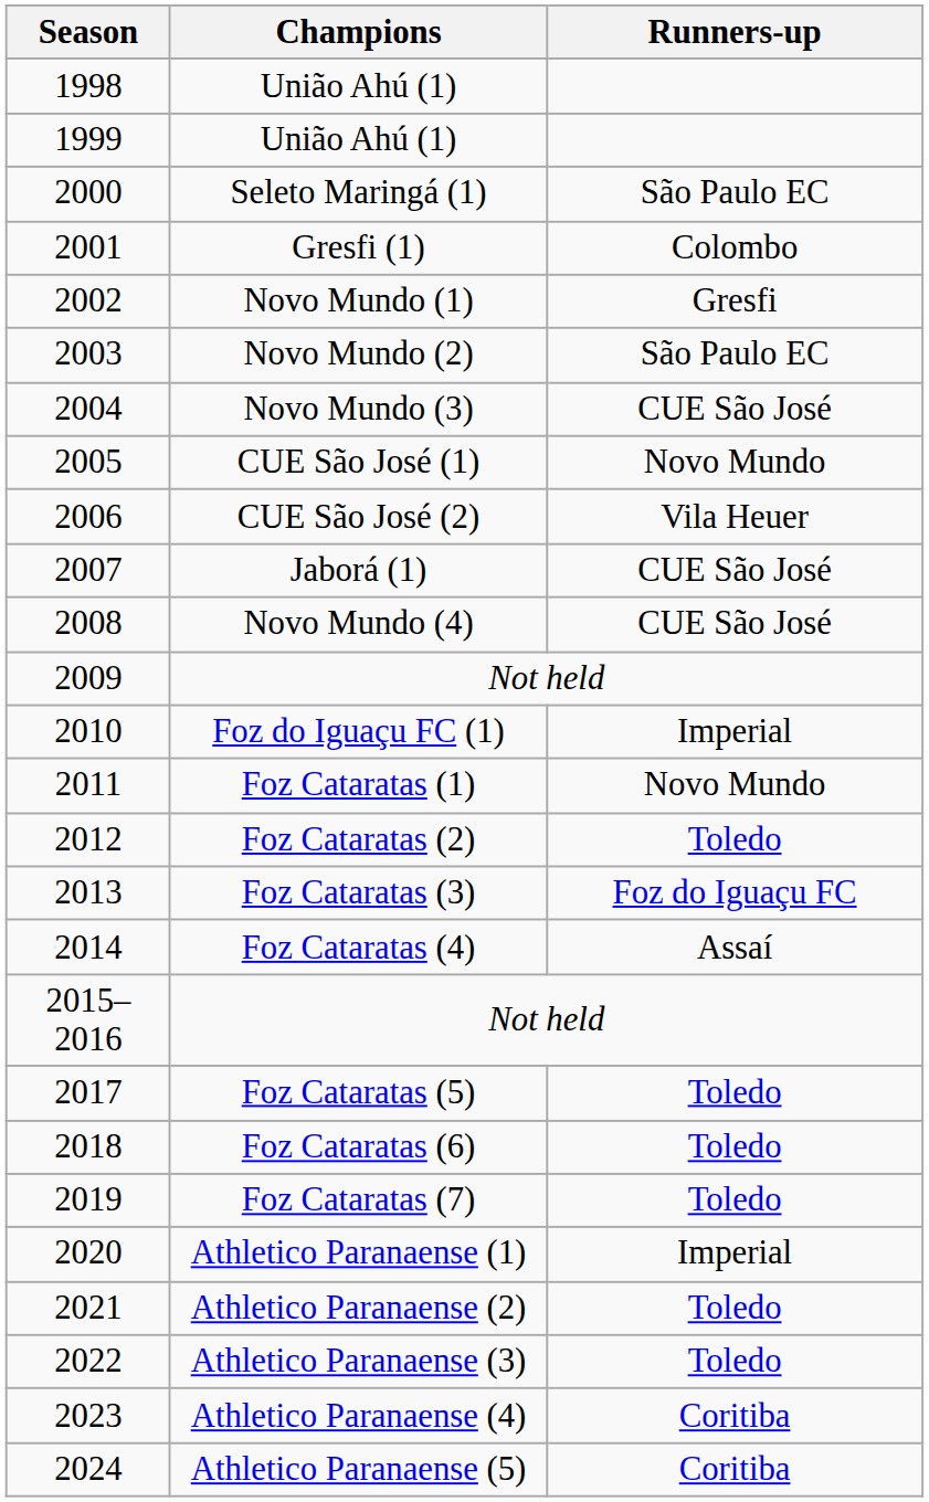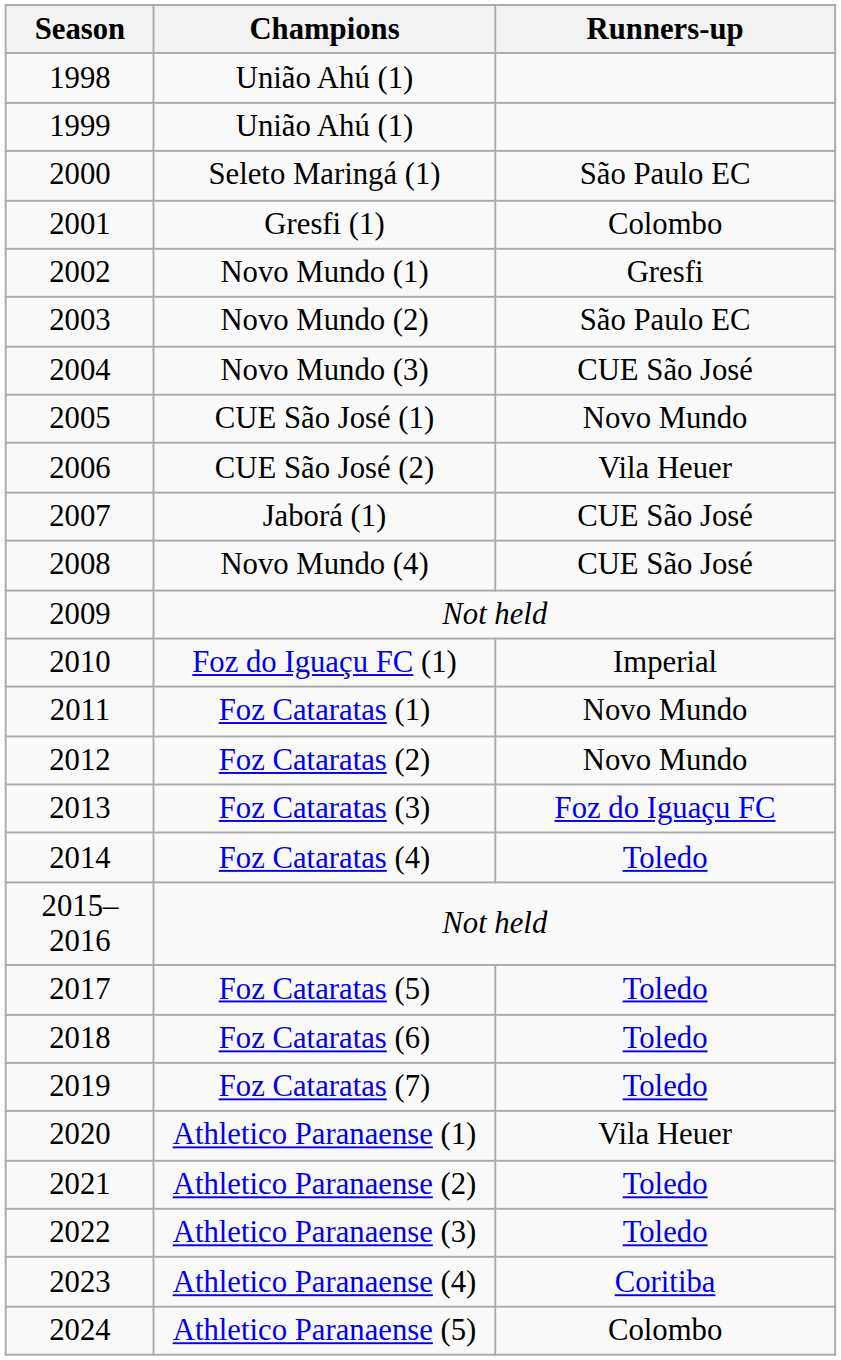 <table class="wikitable" style="text-align:center; margin-left:1em;">
 <tr>
 <th style="width:70px">Season</th>
 <th style="width:170px">Champions</th>
 <th style="width:170px">Runners-up</th>
 </tr>
 <tr>
 <td>1998</td>
 <td>União Ahú  (1)</td>
 <td></td>
 </tr>
 <tr>
 <td>1999</td>
 <td>União Ahú  (1)</td>
 <td></td>
 </tr>
 <tr>
 <td>2000</td>
 <td>Seleto Maringá (1)</td>
 <td>São Paulo EC</td>
 </tr>
 <tr>
 <td>2001</td>
 <td>Gresfi (1)</td>
 <td>Colombo</td>
 </tr>
 <tr>
 <td>2002</td>
 <td>Novo Mundo (1)</td>
 <td>Gresfi</td>
 </tr>
 <tr>
 <td>2003</td>
 <td>Novo Mundo (2)</td>
 <td>São Paulo EC</td>
 </tr>
 <tr>
 <td>2004</td>
 <td>Novo Mundo (3)</td>
 <td>CUE São José</td>
 </tr>
 <tr>
 <td>2005</td>
 <td>CUE São José (1)</td>
 <td>Novo Mundo</td>
 </tr>
 <tr>
 <td>2006</td>
 <td>CUE São José (2)</td>
 <td>Vila Heuer</td>
 </tr>
 <tr>
 <td>2007</td>
 <td>Jaborá (1)</td>
 <td>CUE São José</td>
 </tr>
 <tr>
 <td>2008</td>
 <td>Novo Mundo (4)</td>
 <td>CUE São José</td>
 </tr>
 <tr>
 <td>2009</td>
 <td colspan=2 align=center><em>Not held</em></td>
 </tr>
 <tr>
 <td>2010</td>
 <td><a href='#'>Foz do Iguaçu FC</a> (1)</td>
 <td>Imperial</td>
 </tr>
 <tr>
 <td>2011</td>
 <td><a href='#'>Foz Cataratas</a> (1)</td>
 <td>Novo Mundo</td>
 </tr>
 <tr>
 <td>2012</td>
 <td><a href='#'>Foz Cataratas</a> (2)</td>
-<td><a href='#'>Toledo</a></td>
+<td>Novo Mundo</td>
 </tr>
 <tr>
 <td>2013</td>
 <td><a href='#'>Foz Cataratas</a> (3)</td>
 <td><a href='#'>Foz do Iguaçu FC</a></td>
 </tr>
 <tr>
 <td>2014</td>
 <td><a href='#'>Foz Cataratas</a> (4)</td>
-<td>Assaí</td>
+<td><a href='#'>Toledo</a></td>
 </tr>
 <tr>
 <td>2015–2016</td>
 <td colspan=2 align=center><em>Not held</em></td>
 </tr>
 <tr>
 <td>2017</td>
 <td><a href='#'>Foz Cataratas</a> (5)</td>
 <td><a href='#'>Toledo</a></td>
 </tr>
 <tr>
 <td>2018</td>
 <td><a href='#'>Foz Cataratas</a> (6)</td>
 <td><a href='#'>Toledo</a></td>
 </tr>
 <tr>
 <td>2019</td>
 <td><a href='#'>Foz Cataratas</a> (7)</td>
 <td><a href='#'>Toledo</a></td>
 </tr>
 <tr>
 <td>2020</td>
 <td><a href='#'>Athletico Paranaense</a> (1)</td>
-<td>Imperial</td>
+<td>Vila Heuer</td>
 </tr>
 <tr>
 <td>2021</td>
 <td><a href='#'>Athletico Paranaense</a> (2)</td>
 <td><a href='#'>Toledo</a></td>
 </tr>
 <tr>
 <td>2022</td>
 <td><a href='#'>Athletico Paranaense</a> (3)</td>
 <td><a href='#'>Toledo</a></td>
 </tr>
 <tr>
 <td>2023</td>
 <td><a href='#'>Athletico Paranaense</a> (4)</td>
 <td><a href='#'>Coritiba</a></td>
 </tr>
 <tr>
 <td>2024</td>
 <td><a href='#'>Athletico Paranaense</a> (5)</td>
-<td><a href='#'>Coritiba</a></td>
+<td>Colombo</td>
 </tr>
 </table>
